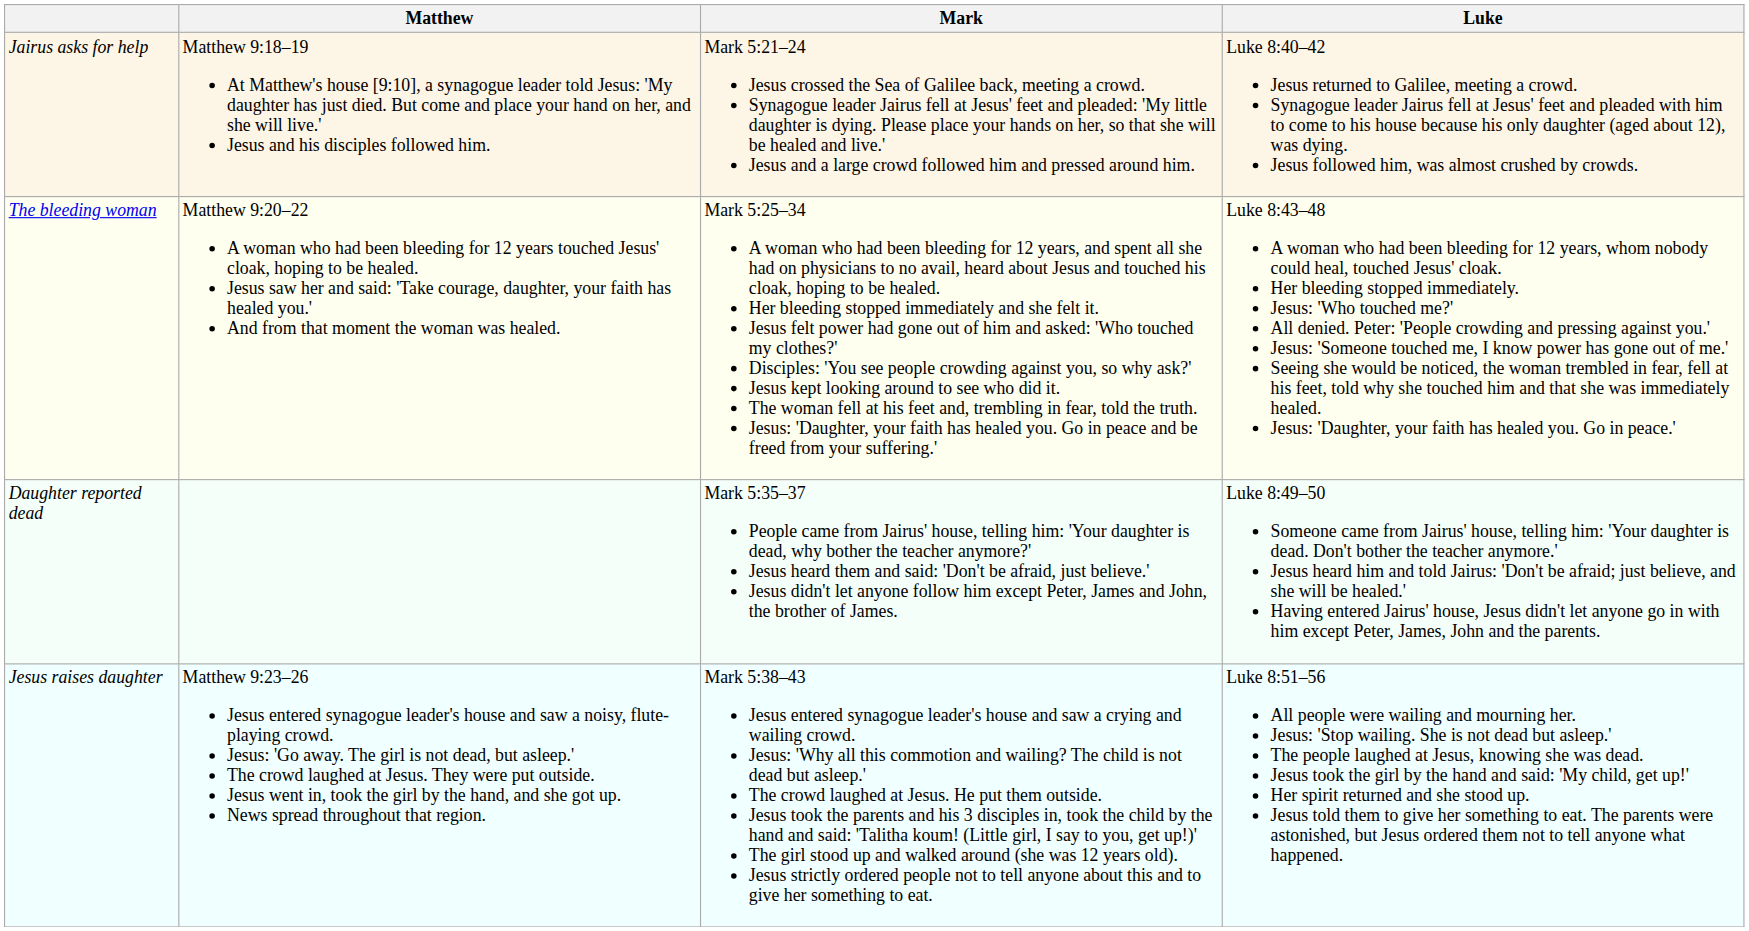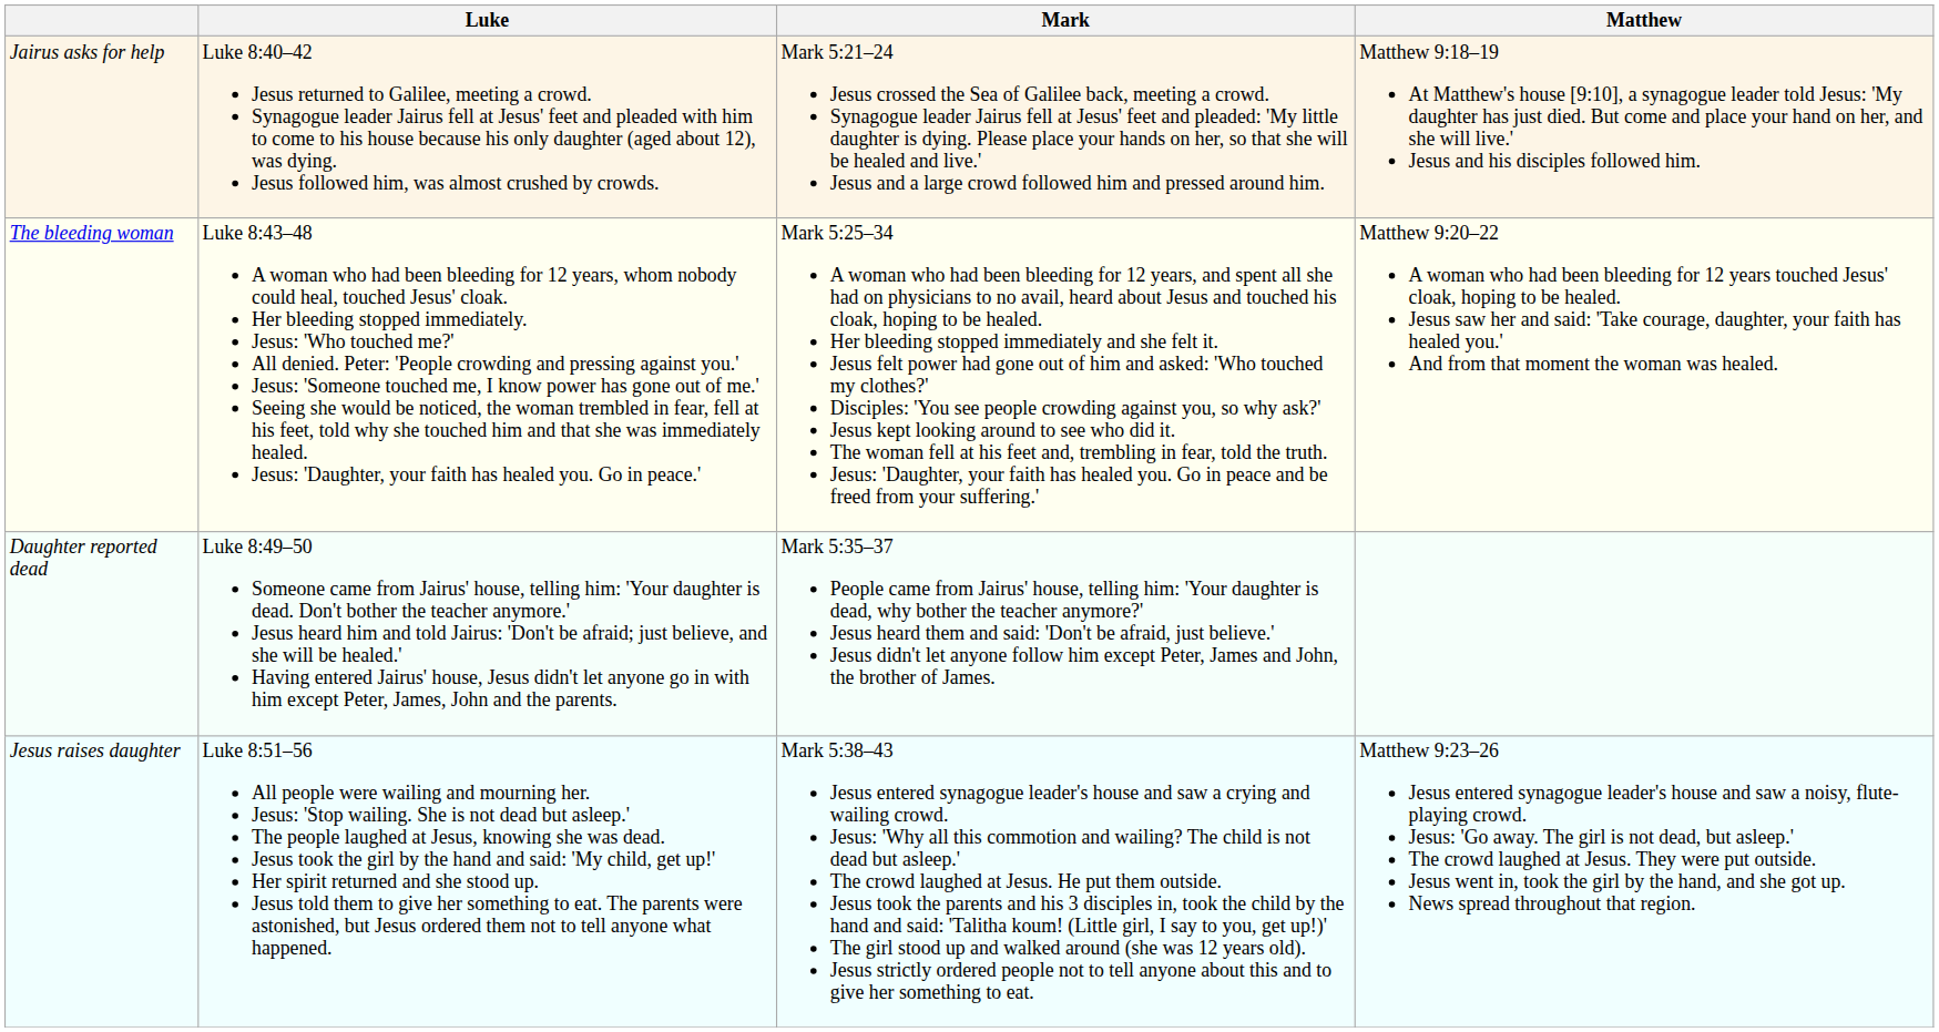 <table class="wikitable float-left" border="1" cellspacing="0" cellpadding="10">
 <tr>
 <th></th>
+<th style="width:30%">Luke</th>
+<th style="width:30%">Mark</th>
 <th style="width:30%">Matthew</th>
-<th style="width:30%">Mark</th>
-<th style="width:30%">Luke</th>
 </tr>
 <tr valign="top" style="background-color:OldLace;">
 <td><em>Jairus asks for help</em></td>
+<td>Luke 8:40–42<br><ul><li>Jesus returned to Galilee, meeting a crowd.</li><li>Synagogue leader Jairus fell at Jesus' feet and pleaded with him to come to his house because his only daughter (aged about 12), was dying.</li><li>Jesus followed him, was almost crushed by crowds.</li></ul></td>
+<td>Mark 5:21–24<br><ul><li>Jesus crossed the Sea of Galilee back, meeting a crowd.</li><li>Synagogue leader Jairus fell at Jesus' feet and pleaded: 'My little daughter is dying. Please place your hands on her, so that she will be healed and live.'</li><li>Jesus and a large crowd followed him and pressed around him.</li></ul></td>
 <td>Matthew 9:18–19<br><ul><li>At Matthew's house [9:10], a synagogue leader told Jesus: 'My daughter has just died. But come and place your hand on her, and she will live.'</li><li>Jesus and his disciples followed him.</li></ul></td>
-<td>Mark 5:21–24<br><ul><li>Jesus crossed the Sea of Galilee back, meeting a crowd.</li><li>Synagogue leader Jairus fell at Jesus' feet and pleaded: 'My little daughter is dying. Please place your hands on her, so that she will be healed and live.'</li><li>Jesus and a large crowd followed him and pressed around him.</li></ul></td>
-<td>Luke 8:40–42<br><ul><li>Jesus returned to Galilee, meeting a crowd.</li><li>Synagogue leader Jairus fell at Jesus' feet and pleaded with him to come to his house because his only daughter (aged about 12), was dying.</li><li>Jesus followed him, was almost crushed by crowds.</li></ul></td>
 </tr>
 <tr valign="top" style="background-color:Ivory;">
 <td><em><a href='#'>The bleeding woman</a></em></td>
+<td>Luke 8:43–48<br><ul><li>A woman who had been bleeding for 12 years, whom nobody could heal, touched Jesus' cloak.</li><li>Her bleeding stopped immediately.</li><li>Jesus: 'Who touched me?'</li><li>All denied. Peter: 'People crowding and pressing against you.'</li><li>Jesus: 'Someone touched me, I know power has gone out of me.'</li><li>Seeing she would be noticed, the woman trembled in fear, fell at his feet, told why she touched him and that she was immediately healed.</li><li>Jesus: 'Daughter, your faith has healed you. Go in peace.'</li></ul></td>
+<td>Mark 5:25–34<br><ul><li>A woman who had been bleeding for 12 years, and spent all she had on physicians to no avail, heard about Jesus and touched his cloak, hoping to be healed.</li><li>Her bleeding stopped immediately and she felt it.</li><li>Jesus felt power had gone out of him and asked: 'Who touched my clothes?'</li><li>Disciples: 'You see people crowding against you, so why ask?'</li><li>Jesus kept looking around to see who did it.</li><li>The woman fell at his feet and, trembling in fear, told the truth.</li><li>Jesus: 'Daughter, your faith has healed you. Go in peace and be freed from your suffering.'</li></ul></td>
 <td>Matthew 9:20–22<br><ul><li>A woman who had been bleeding for 12 years touched Jesus' cloak, hoping to be healed.</li><li>Jesus saw her and said: 'Take courage, daughter, your faith has healed you.'</li><li>And from that moment the woman was healed.</li></ul></td>
-<td>Mark 5:25–34<br><ul><li>A woman who had been bleeding for 12 years, and spent all she had on physicians to no avail, heard about Jesus and touched his cloak, hoping to be healed.</li><li>Her bleeding stopped immediately and she felt it.</li><li>Jesus felt power had gone out of him and asked: 'Who touched my clothes?'</li><li>Disciples: 'You see people crowding against you, so why ask?'</li><li>Jesus kept looking around to see who did it.</li><li>The woman fell at his feet and, trembling in fear, told the truth.</li><li>Jesus: 'Daughter, your faith has healed you. Go in peace and be freed from your suffering.'</li></ul></td>
-<td>Luke 8:43–48<br><ul><li>A woman who had been bleeding for 12 years, whom nobody could heal, touched Jesus' cloak.</li><li>Her bleeding stopped immediately.</li><li>Jesus: 'Who touched me?'</li><li>All denied. Peter: 'People crowding and pressing against you.'</li><li>Jesus: 'Someone touched me, I know power has gone out of me.'</li><li>Seeing she would be noticed, the woman trembled in fear, fell at his feet, told why she touched him and that she was immediately healed.</li><li>Jesus: 'Daughter, your faith has healed you. Go in peace.'</li></ul></td>
 </tr>
 <tr valign="top" style="background-color:MintCream;">
 <td><em>Daughter reported dead</em></td>
+<td>Luke 8:49–50<br><ul><li>Someone came from Jairus' house, telling him: 'Your daughter is dead. Don't bother the teacher anymore.'</li><li>Jesus heard him and told Jairus: 'Don't be afraid; just believe, and she will be healed.'</li><li>Having entered Jairus' house, Jesus didn't let anyone go in with him except Peter, James, John and the parents.</li></ul></td>
+<td>Mark 5:35–37<br><ul><li>People came from Jairus' house, telling him: 'Your daughter is dead, why bother the teacher anymore?'</li><li>Jesus heard them and said: 'Don't be afraid, just believe.'</li><li>Jesus didn't let anyone follow him except Peter, James and John, the brother of James.</li></ul></td>
 <td></td>
-<td>Mark 5:35–37<br><ul><li>People came from Jairus' house, telling him: 'Your daughter is dead, why bother the teacher anymore?'</li><li>Jesus heard them and said: 'Don't be afraid, just believe.'</li><li>Jesus didn't let anyone follow him except Peter, James and John, the brother of James.</li></ul></td>
-<td>Luke 8:49–50<br><ul><li>Someone came from Jairus' house, telling him: 'Your daughter is dead. Don't bother the teacher anymore.'</li><li>Jesus heard him and told Jairus: 'Don't be afraid; just believe, and she will be healed.'</li><li>Having entered Jairus' house, Jesus didn't let anyone go in with him except Peter, James, John and the parents.</li></ul></td>
 </tr>
 <tr valign="top" style="background-color:Azure;">
 <td><em>Jesus raises daughter</em></td>
+<td>Luke 8:51–56<br><ul><li>All people were wailing and mourning her.</li><li>Jesus: 'Stop wailing. She is not dead but asleep.'</li><li>The people laughed at Jesus, knowing she was dead.</li><li>Jesus took the girl by the hand and said: 'My child, get up!'</li><li>Her spirit returned and she stood up.</li><li>Jesus told them to give her something to eat. The parents were astonished, but Jesus ordered them not to tell anyone what happened.</li></ul></td>
+<td>Mark 5:38–43<br><ul><li>Jesus entered synagogue leader's house and saw a crying and wailing crowd.</li><li>Jesus: 'Why all this commotion and wailing? The child is not dead but asleep.'</li><li>The crowd laughed at Jesus. He put them outside.</li><li>Jesus took the parents and his 3 disciples in, took the child by the hand and said: 'Talitha koum! (Little girl, I say to you, get up!)'</li><li>The girl stood up and walked around (she was 12 years old).</li><li>Jesus strictly ordered people not to tell anyone about this and to give her something to eat.</li></ul></td>
 <td>Matthew 9:23–26<br><ul><li>Jesus entered synagogue leader's house and saw a noisy, flute-playing crowd.</li><li>Jesus: 'Go away. The girl is not dead, but asleep.'</li><li>The crowd laughed at Jesus. They were put outside.</li><li>Jesus went in, took the girl by the hand, and she got up.</li><li>News spread throughout that region.</li></ul></td>
-<td>Mark 5:38–43<br><ul><li>Jesus entered synagogue leader's house and saw a crying and wailing crowd.</li><li>Jesus: 'Why all this commotion and wailing? The child is not dead but asleep.'</li><li>The crowd laughed at Jesus. He put them outside.</li><li>Jesus took the parents and his 3 disciples in, took the child by the hand and said: 'Talitha koum! (Little girl, I say to you, get up!)'</li><li>The girl stood up and walked around (she was 12 years old).</li><li>Jesus strictly ordered people not to tell anyone about this and to give her something to eat.</li></ul></td>
-<td>Luke 8:51–56<br><ul><li>All people were wailing and mourning her.</li><li>Jesus: 'Stop wailing. She is not dead but asleep.'</li><li>The people laughed at Jesus, knowing she was dead.</li><li>Jesus took the girl by the hand and said: 'My child, get up!'</li><li>Her spirit returned and she stood up.</li><li>Jesus told them to give her something to eat. The parents were astonished, but Jesus ordered them not to tell anyone what happened.</li></ul></td>
 </tr>
 </table>
